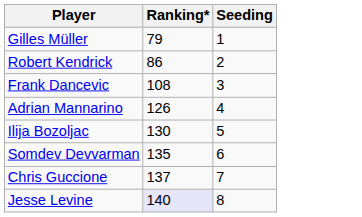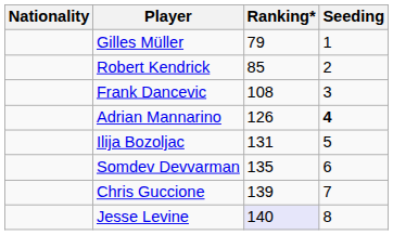 <table class="wikitable" border="1">
 <tr>
+<th>Nationality</th>
 <th>Player</th>
 <th>Ranking*</th>
 <th>Seeding</th>
 </tr>
 <tr>
+<td></td>
 <td><a href='#'>Gilles Müller</a></td>
 <td>79</td>
 <td>1</td>
 </tr>
 <tr>
+<td></td>
 <td><a href='#'>Robert Kendrick</a></td>
-<td>86</td>
+<td>85</td>
 <td>2</td>
 </tr>
 <tr>
+<td></td>
 <td><a href='#'>Frank Dancevic</a></td>
 <td>108</td>
 <td>3</td>
 </tr>
 <tr>
+<td></td>
 <td><a href='#'>Adrian Mannarino</a></td>
 <td>126</td>
-<td>4</td>
+<td><strong>4</strong></td>
 </tr>
 <tr>
+<td></td>
 <td><a href='#'>Ilija Bozoljac</a></td>
-<td>130</td>
+<td>131</td>
 <td>5</td>
 </tr>
 <tr>
+<td></td>
 <td><a href='#'>Somdev Devvarman</a></td>
 <td>135</td>
 <td>6</td>
 </tr>
 <tr>
+<td></td>
 <td><a href='#'>Chris Guccione</a></td>
-<td>137</td>
+<td>139</td>
 <td>7</td>
 </tr>
 <tr>
+<td></td>
 <td><a href='#'>Jesse Levine</a></td>
 <td style="background: lavender;">140</td>
 <td>8</td>
 </tr>
 </table>
